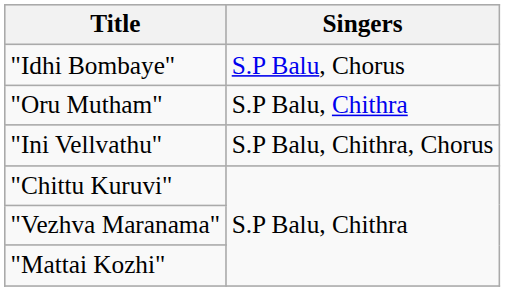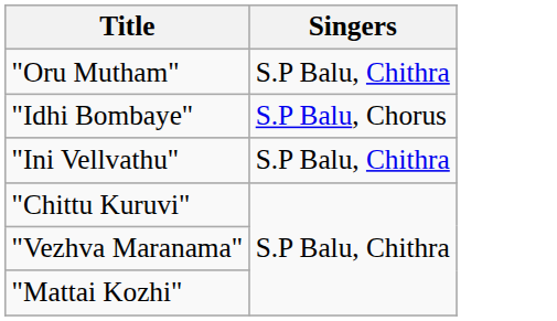 <table Class="wikitable sortable">
 <tr>
 <th>Title</th>
 <th>Singers</th>
 </tr>
 <tr>
+<td>"Oru Mutham"</td>
+<td>S.P Balu, <a href='#'>Chithra</a></td>
+</tr>
+<tr>
 <td>"Idhi Bombaye"</td>
 <td><a href='#'>S.P Balu</a>, Chorus</td>
 </tr>
 <tr>
-<td>"Oru Mutham"</td>
+<td>"Ini Vellvathu"</td>
 <td>S.P Balu, <a href='#'>Chithra</a></td>
-</tr>
-<tr>
-<td>"Ini Vellvathu"</td>
-<td>S.P Balu, Chithra, Chorus</td>
 </tr>
 <tr>
 <td>"Chittu Kuruvi"</td>
 <td rowspan="3">S.P Balu, Chithra</td>
 </tr>
 <tr>
 <td>"Vezhva Maranama"</td>
 </tr>
 <tr>
 <td>"Mattai Kozhi"</td>
 </tr>
 </table>
